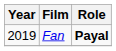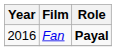 <table class="wikitable sortable">
 <tr>
 <th>Year</th>
 <th>Film</th>
 <th>Role</th>
 </tr>
 <tr>
-<td>2019</td>
+<td>2016</td>
 <td><em><a href='#'>Fan</a></em></td>
 <td><strong>Payal</strong></td>
 </tr>
 <tr>
 </tr>
 </table>
